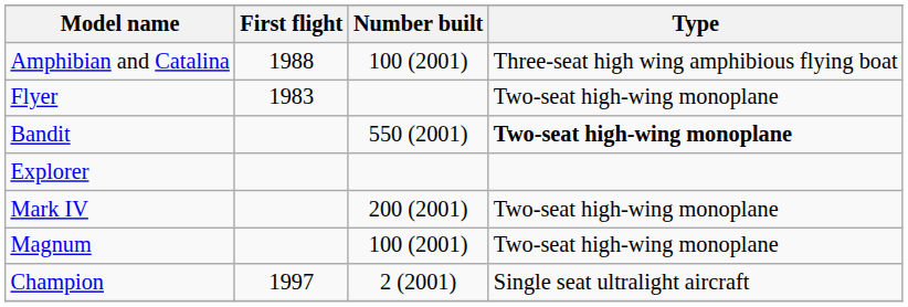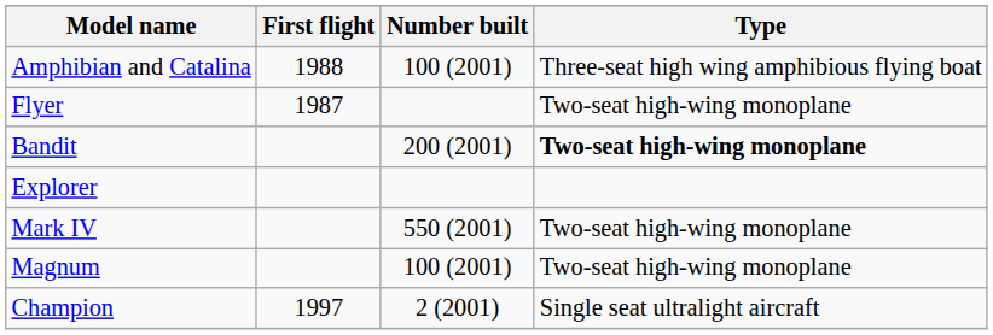 <table class="wikitable sortable" align=center style="font-size:90%;">
 <tr>
 </tr>
 <tr>
 <th>Model name</th>
 <th>First flight</th>
 <th>Number built</th>
 <th>Type</th>
 </tr>
 <tr>
 <td align=left><a href='#'>Amphibian</a> and <a href='#'>Catalina</a></td>
 <td align=center>1988</td>
 <td align=center>100 (2001)</td>
 <td align=left>Three-seat high wing amphibious flying boat</td>
 </tr>
 <tr>
 <td align=left><a href='#'>Flyer</a></td>
-<td align=center>1983</td>
+<td align=center>1987</td>
 <td align=center></td>
 <td align=left>Two-seat high-wing monoplane</td>
 </tr>
 <tr>
 <td align=left><a href='#'>Bandit</a></td>
 <td align=center></td>
-<td align=center>550 (2001)</td>
+<td align=center>200 (2001)</td>
 <td align=left><strong>Two-seat high-wing monoplane</strong></td>
 </tr>
 <tr>
 <td align=left><a href='#'>Explorer</a></td>
 <td align=center></td>
 <td align=center></td>
 <td align=left></td>
 </tr>
 <tr>
 <td align=left><a href='#'>Mark IV</a></td>
 <td align=center></td>
-<td align=center>200 (2001)</td>
+<td align=center>550 (2001)</td>
 <td align=left>Two-seat high-wing monoplane</td>
 </tr>
 <tr>
 <td align=left><a href='#'>Magnum</a></td>
 <td align=center></td>
 <td align=center>100 (2001)</td>
 <td align=left>Two-seat high-wing monoplane</td>
 </tr>
 <tr>
 <td align=left><a href='#'>Champion</a></td>
 <td align=center>1997</td>
 <td align=center>2 (2001)</td>
 <td align=left>Single seat ultralight aircraft</td>
 </tr>
 <tr>
 </tr>
 </table>
